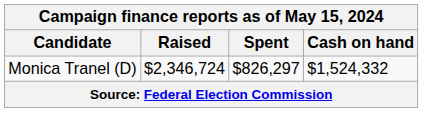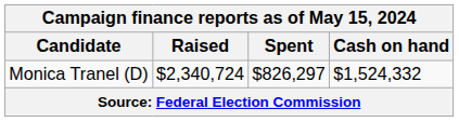 <table class="wikitable sortable">
 <tr>
 <th colspan=4>Campaign finance reports as of May 15, 2024</th>
 </tr>
 <tr style="text-align:center;">
 <th>Candidate</th>
 <th>Raised</th>
 <th>Spent</th>
 <th>Cash on hand</th>
 </tr>
 <tr>
 <td>Monica Tranel (D)</td>
-<td>$2,346,724</td>
+<td>$2,340,724</td>
 <td>$826,297</td>
 <td>$1,524,332</td>
 </tr>
 <tr>
 <th colspan="4"><small>Source: <a href='#'>Federal Election Commission</a></small></th>
 </tr>
 </table>
